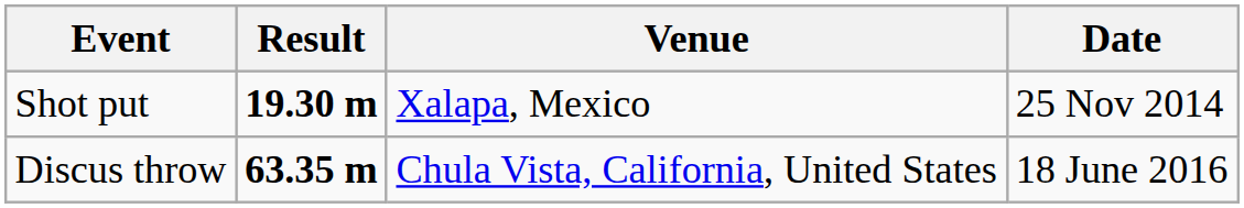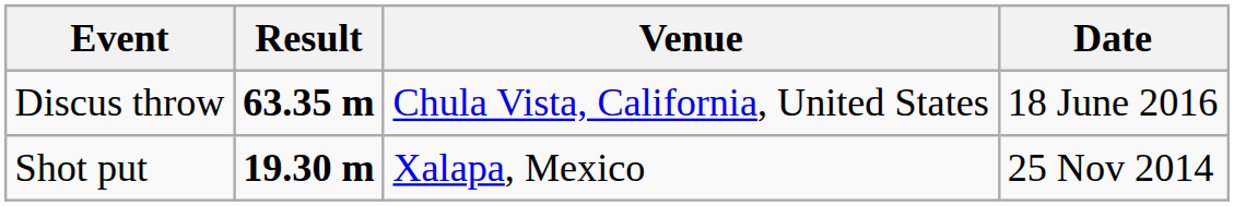 <table class="wikitable" style="border-collapse: collapse; font-size: 95%;">
 <tr>
 <th>Event</th>
 <th>Result</th>
 <th>Venue</th>
 <th>Date</th>
 </tr>
 <tr>
+<td>Discus throw</td>
+<td><strong>63.35 m</strong></td>
+<td><a href='#'>Chula Vista, California</a>, United States</td>
+<td>18 June 2016</td>
+</tr>
+<tr>
 <td>Shot put</td>
 <td><strong>19.30  m</strong></td>
 <td><a href='#'>Xalapa</a>, Mexico</td>
 <td>25 Nov 2014</td>
 </tr>
-<tr>
-<td>Discus throw</td>
-<td><strong>63.35 m</strong></td>
-<td><a href='#'>Chula Vista, California</a>, United States</td>
-<td>18 June 2016</td>
-</tr>
 </table>
